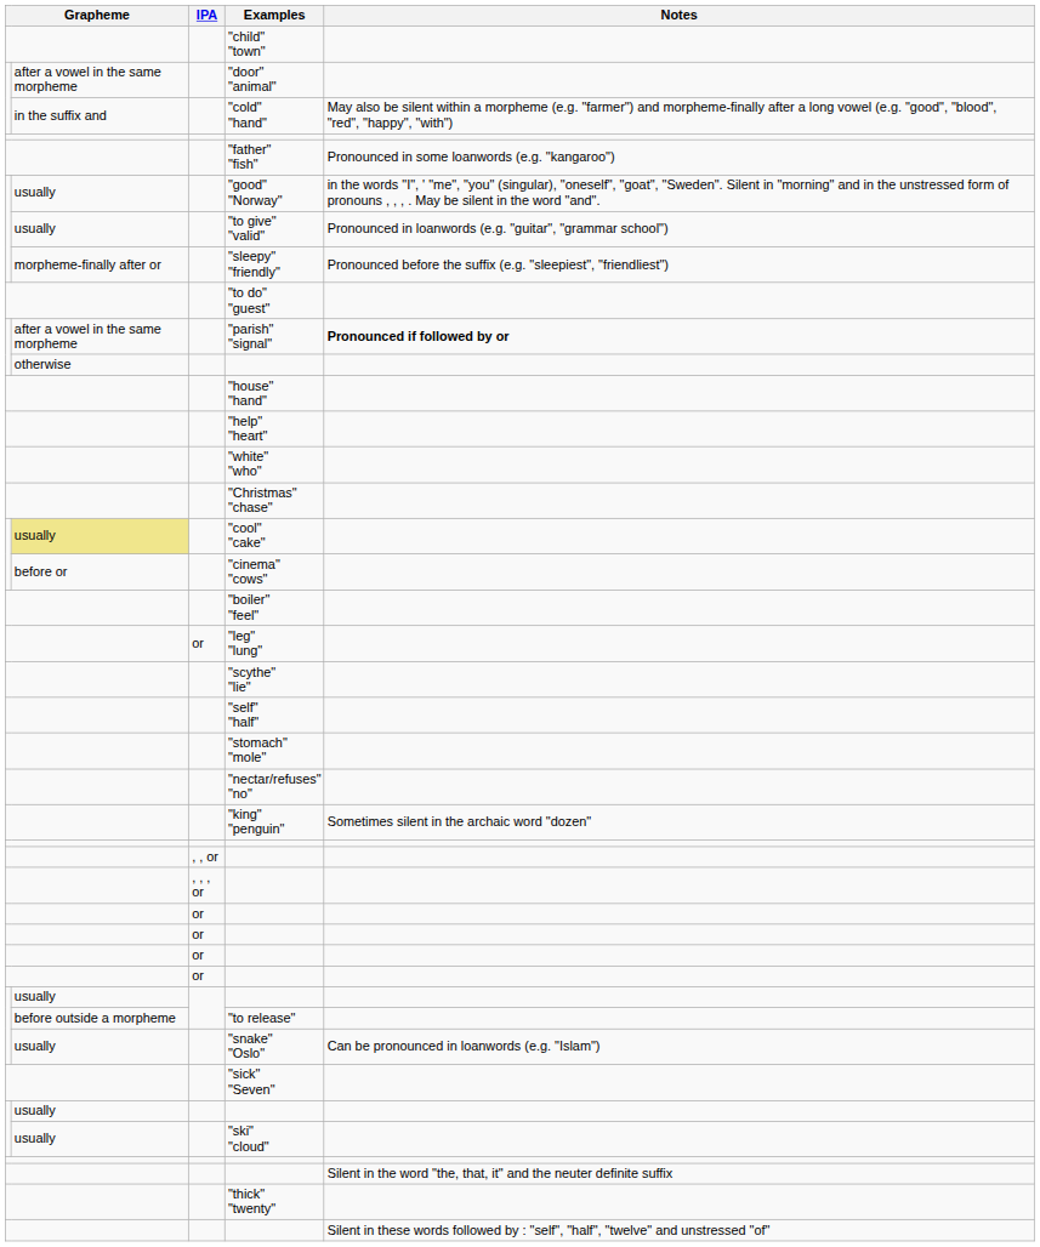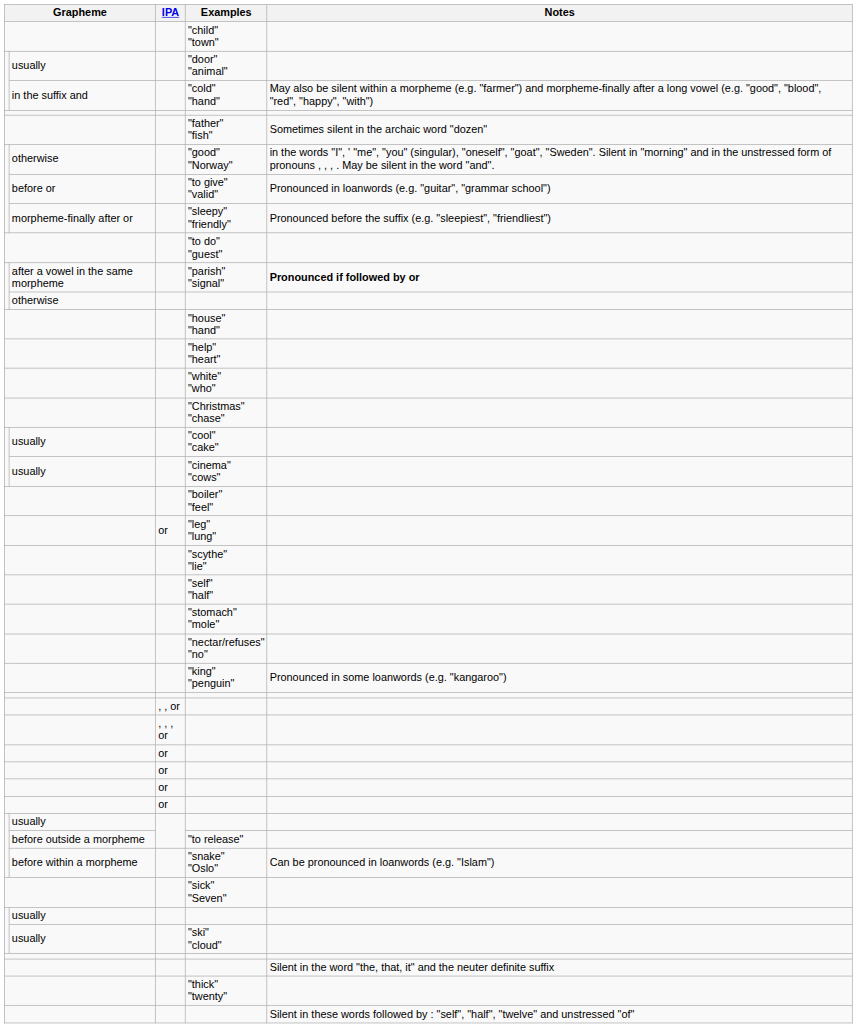 <table class="wikitable">
 <tr>
 <th colspan="2">Grapheme</th>
 <th><a href='#'>IPA</a></th>
 <th>Examples</th>
 <th>Notes</th>
 </tr>
 <tr>
 <td colspan="2"><strong></strong></td>
 <td></td>
 <td>  "child"<br>  "town"</td>
 <td></td>
 </tr>
 <tr>
 <td rowspan="2"><strong></strong></td>
-<td>after a vowel in the same morpheme</td>
+<td>usually</td>
 <td></td>
 <td>  "door"<br>  "animal"</td>
 <td></td>
 </tr>
 <tr>
 <td>in the suffix  and </td>
 <td></td>
 <td>  "cold"<br>  "hand"</td>
 <td>May also be silent within a morpheme (e.g.  "farmer") and morpheme-finally after a long vowel (e.g.  "good",  "blood",  "red",  "happy",  "with")</td>
 </tr>
 <tr>
 <td colspan="2"><strong></strong></td>
 <td></td>
 <td></td>
 <td></td>
 </tr>
 <tr>
 <td colspan="2"><strong></strong></td>
 <td></td>
 <td>  "father"<br>  "fish"</td>
-<td>Pronounced  in some loanwords (e.g.   "kangaroo")</td>
+<td>Sometimes silent in the archaic word   "dozen"</td>
 </tr>
 <tr>
 <td rowspan="3"><strong></strong></td>
-<td>usually</td>
+<td>otherwise</td>
 <td></td>
 <td>  "good"<br>  "Norway"</td>
 <td> in the words  "I", ' "me",  "you" (singular),  "oneself",  "goat",  "Sweden". Silent in  "morning" and in the unstressed form of pronouns , , , . May be silent in the word  "and".</td>
 </tr>
 <tr>
-<td>usually</td>
+<td>before  or </td>
 <td></td>
 <td>  "to give"<br>  "valid"</td>
 <td>Pronounced  in loanwords (e.g.   "guitar",   "grammar school")</td>
 </tr>
 <tr>
 <td>morpheme-finally after  or </td>
 <td></td>
 <td>  "sleepy"<br>  "friendly"</td>
 <td>Pronounced  before the suffix  (e.g.   "sleepiest",   "friendliest")</td>
 </tr>
 <tr>
 <td colspan="2"><strong></strong></td>
 <td></td>
 <td>  "to do"<br>  "guest"</td>
 <td></td>
 </tr>
 <tr>
 <td rowspan="2"><strong></strong></td>
 <td>after a vowel in the same morpheme</td>
 <td></td>
 <td>  "parish"<br>  "signal"</td>
 <td><strong>Pronounced  if followed by  or </strong></td>
 </tr>
 <tr>
 <td>otherwise</td>
 <td></td>
 <td></td>
 <td></td>
 </tr>
 <tr>
 <td colspan="2"><strong></strong></td>
 <td></td>
 <td>  "house"<br>  "hand"</td>
 <td></td>
 </tr>
 <tr>
 <td colspan="2"><strong></strong></td>
 <td></td>
 <td>  "help"<br>  "heart"</td>
 <td></td>
 </tr>
 <tr>
 <td colspan="2"><strong></strong></td>
 <td></td>
 <td>  "white"<br>  "who"</td>
 <td></td>
 </tr>
 <tr>
 <td colspan="2"><strong></strong></td>
 <td></td>
 <td>  "Christmas"<br>  "chase"</td>
 <td></td>
 </tr>
 <tr>
 <td rowspan="2"><strong></strong></td>
-<td style="background: khaki;">usually</td>
+<td>usually</td>
 <td></td>
 <td>  "cool"<br>  "cake"</td>
 <td></td>
 </tr>
 <tr>
-<td>before  or </td>
+<td>usually</td>
 <td></td>
 <td>  "cinema"<br>  "cows"</td>
 <td></td>
 </tr>
 <tr>
 <td colspan="2"><strong></strong></td>
 <td></td>
 <td>  "boiler"<br>  "feel"</td>
 <td></td>
 </tr>
 <tr>
 <td colspan="2"><strong></strong></td>
 <td> or </td>
 <td>  "leg"<br>  "lung"</td>
 <td></td>
 </tr>
 <tr>
 <td colspan="2"><strong></strong></td>
 <td></td>
 <td>  "scythe"<br>  "lie"</td>
 <td></td>
 </tr>
 <tr>
 <td colspan="2"><strong></strong></td>
 <td></td>
 <td>  "self"<br>  "half"</td>
 <td></td>
 </tr>
 <tr>
 <td colspan="2"><strong></strong></td>
 <td></td>
 <td>  "stomach"<br>  "mole"</td>
 </tr>
 <tr>
 <td colspan="2"><strong></strong></td>
 <td></td>
 <td>  "nectar/refuses"<br>  "no"</td>
 <td></td>
 </tr>
 <tr>
 <td colspan="2"><strong></strong></td>
 <td></td>
 <td>  "king"<br>  "penguin"</td>
-<td>Sometimes silent in the archaic word   "dozen"</td>
+<td>Pronounced  in some loanwords (e.g.   "kangaroo")</td>
 </tr>
 <tr>
 <td colspan="2"><strong></strong></td>
 <td></td>
 <td></td>
 <td></td>
 </tr>
 <tr>
 <td colspan="2"><strong></strong></td>
 <td>, , or </td>
 <td></td>
 <td></td>
 </tr>
 <tr>
 <td colspan="2"><strong></strong></td>
 <td>, , , or </td>
 <td></td>
 <td></td>
 </tr>
 <tr>
 <td colspan="2"><strong></strong></td>
 <td> or </td>
 <td></td>
 <td></td>
 </tr>
 <tr>
 <td colspan="2"><strong></strong></td>
 <td> or </td>
 <td></td>
 <td></td>
 </tr>
 <tr>
 <td colspan="2"><strong></strong></td>
 <td> or </td>
 <td></td>
 <td></td>
 </tr>
 <tr>
 <td colspan="2"><strong></strong></td>
 <td> or </td>
 <td></td>
 <td></td>
 </tr>
 <tr>
 <td rowspan="3"><strong></strong></td>
 <td>usually</td>
 <td rowspan="2"></td>
 <td></td>
 <td></td>
 </tr>
 <tr>
 <td>before  outside a morpheme</td>
 <td>  "to release"</td>
 <td></td>
 </tr>
 <tr>
-<td>usually</td>
+<td>before  within a morpheme</td>
 <td></td>
 <td>  "snake"<br>  "Oslo"</td>
 <td>Can be pronounced  in loanwords (e.g.   "Islam")</td>
 </tr>
 <tr>
 <td colspan="2"><strong></strong></td>
 <td></td>
 <td>  "sick"<br>  "Seven"</td>
 <td></td>
 </tr>
 <tr>
 <td rowspan="2"><strong></strong></td>
 <td>usually</td>
 <td></td>
 <td></td>
 <td></td>
 </tr>
 <tr>
 <td>usually</td>
 <td></td>
 <td>  "ski"<br>  "cloud"</td>
 <td></td>
 </tr>
 <tr>
 <td colspan="2"><strong></strong></td>
 <td></td>
 <td></td>
 <td></td>
 </tr>
 <tr>
 <td colspan="2"><strong></strong></td>
 <td></td>
 <td></td>
 <td>Silent in the word  "the, that, it" and the neuter definite suffix </td>
 </tr>
 <tr>
 <td colspan="2"><strong></strong></td>
 <td></td>
 <td>  "thick"<br>  "twenty"</td>
 <td></td>
 </tr>
 <tr>
 <td colspan="2"><strong></strong></td>
 <td></td>
 <td></td>
 <td>Silent in these words followed by :   "self",   "half",   "twelve" and unstressed   "of"</td>
 </tr>
 </table>
